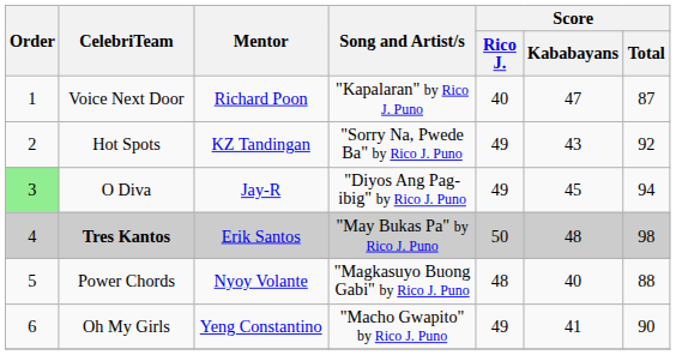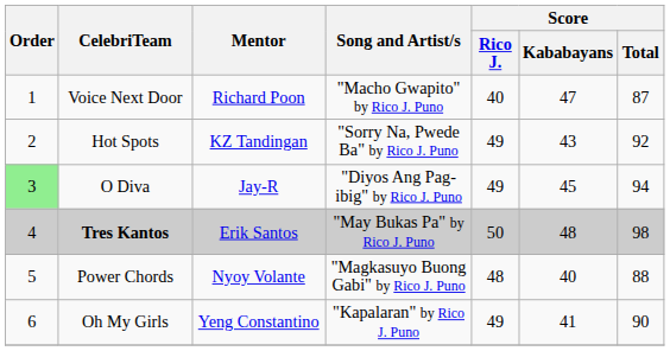 <table class="wikitable" style="text-align:center; line-height:17px; width:100%;">
 <tr>
 <th scope="col" rowspan="2" width="05%">Order</th>
 <th scope="col" rowspan="2" width="20%">CelebriTeam</th>
 <th scope="col" rowspan="2" width="20%">Mentor</th>
 <th scope="col" rowspan="2" width="22%">Song and Artist/s</th>
 <th scope="col" colspan="3" width="28%">Score</th>
 </tr>
 <tr>
 <th width="07%"><a href='#'>Rico J.</a></th>
 <th width="07%">Kababayans</th>
 <th width="07%">Total</th>
 </tr>
 <tr style="background:;">
 <td>1</td>
 <td>Voice Next Door</td>
 <td><a href='#'>Richard Poon</a></td>
-<td>"Kapalaran" <small>by <a href='#'>Rico J. Puno</a></small></td>
+<td>"Macho Gwapito" <small>by <a href='#'>Rico J. Puno</a></small></td>
 <td>40</td>
 <td>47</td>
 <td>87</td>
 </tr>
 <tr>
 <td>2</td>
 <td>Hot Spots</td>
 <td><a href='#'>KZ Tandingan</a></td>
 <td>"Sorry Na, Pwede Ba" <small>by <a href='#'>Rico J. Puno</a></small></td>
 <td>49</td>
 <td>43</td>
 <td>92</td>
 </tr>
 <tr>
 <td style="background: lightgreen;">3</td>
 <td>O Diva</td>
 <td><a href='#'>Jay-R</a></td>
 <td>"Diyos Ang Pag-ibig" <small>by <a href='#'>Rico J. Puno</a></small></td>
 <td>49</td>
 <td>45</td>
 <td>94</td>
 </tr>
 <tr style="background:#CCCCCC;">
 <td>4</td>
 <td><strong>Tres Kantos</strong></td>
 <td><a href='#'>Erik Santos</a></td>
 <td>"May Bukas Pa" <small>by <a href='#'>Rico J. Puno</a></small></td>
 <td>50</td>
 <td>48</td>
 <td>98</td>
 </tr>
 <tr>
 <td>5</td>
 <td>Power Chords</td>
 <td><a href='#'>Nyoy Volante</a></td>
 <td>"Magkasuyo Buong Gabi" <small>by <a href='#'>Rico J. Puno</a></small></td>
 <td>48</td>
 <td>40</td>
 <td>88</td>
 </tr>
 <tr>
 <td>6</td>
 <td>Oh My Girls</td>
 <td><a href='#'>Yeng Constantino</a></td>
-<td>"Macho Gwapito" <small>by <a href='#'>Rico J. Puno</a></small></td>
+<td>"Kapalaran" <small>by <a href='#'>Rico J. Puno</a></small></td>
 <td>49</td>
 <td>41</td>
 <td>90</td>
 </tr>
 <tr>
 </tr>
 </table>
